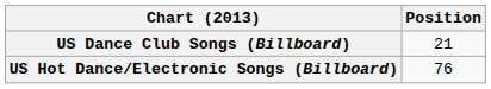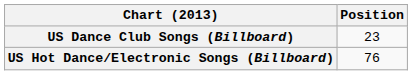 <table class="wikitable plainrowheaders">
 <tr>
 <th>Chart (2013)</th>
 <th>Position</th>
 </tr>
 <tr>
 <th scope="row">US Dance Club Songs (<em>Billboard</em>)</th>
-<td style="text-align:center;">21</td>
+<td style="text-align:center;">23</td>
 </tr>
 <tr>
 <th scope="row">US Hot Dance/Electronic Songs (<em>Billboard</em>)</th>
 <td style="text-align:center;">76</td>
 </tr>
 </table>
